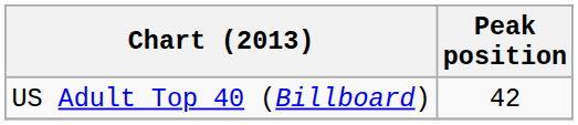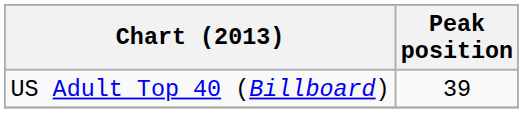 <table class="wikitable">
 <tr>
 <th>Chart (2013)</th>
 <th>Peak<br>position</th>
 </tr>
 <tr>
 <td>US <a href='#'>Adult Top 40</a> (<em><a href='#'>Billboard</a></em>)</td>
-<td align="center">42</td>
+<td align="center">39</td>
 </tr>
 <tr>
 </tr>
 </table>
